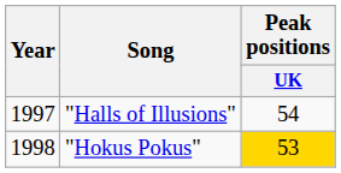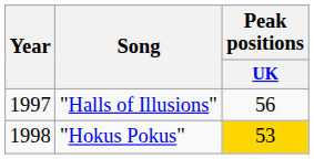 <table class="wikitable">
 <tr>
 <th rowspan="2">Year</th>
 <th rowspan="2">Song</th>
 <th colspan="1">Peak positions</th>
 </tr>
 <tr style="font-size:85%">
 <th style="width:4em"><a href='#'>UK</a><br></th>
 </tr>
 <tr>
 <td>1997</td>
 <td>"<a href='#'>Halls of Illusions</a>"</td>
-<td style="text-align:center;">54</td>
+<td style="text-align:center;">56</td>
 </tr>
 <tr>
 <td>1998</td>
 <td>"<a href='#'>Hokus Pokus</a>"</td>
 <td style="background: gold; text-align:center;">53</td>
 </tr>
 </table>
